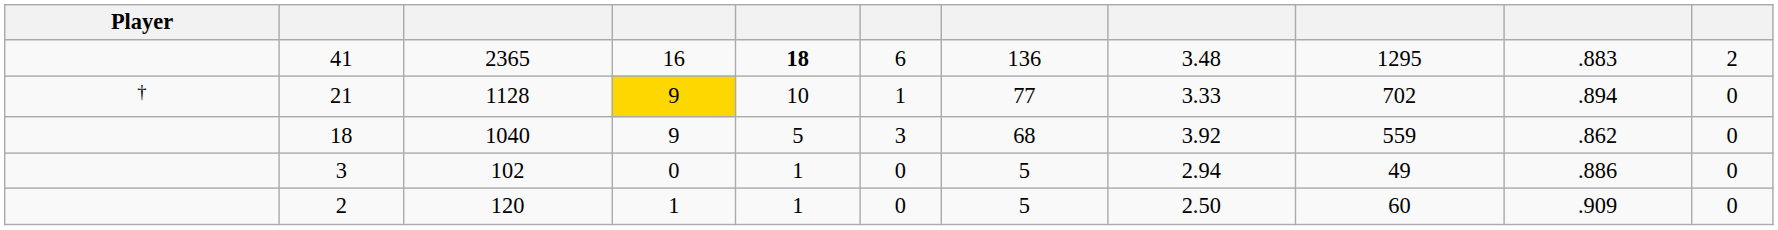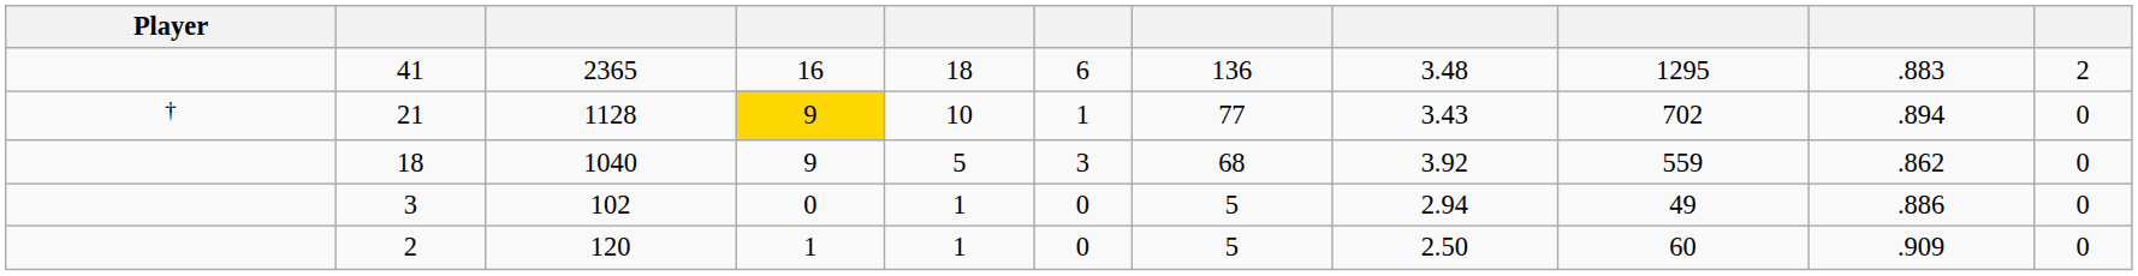 <table class="wikitable sortable" style="width:100%;">
 <tr style="text-align:center; background:#ddd;">
 <th>Player</th>
 <th></th>
 <th></th>
 <th></th>
 <th></th>
 <th></th>
 <th></th>
 <th></th>
 <th></th>
 <th></th>
 <th></th>
 </tr>
 <tr align=center>
 <td></td>
 <td>41</td>
 <td>2365</td>
 <td>16</td>
-<td><strong>18</strong></td>
+<td>18</td>
 <td>6</td>
 <td>136</td>
 <td>3.48</td>
 <td>1295</td>
 <td>.883</td>
 <td>2</td>
 </tr>
 <tr align=center>
 <td><sup>†</sup></td>
 <td>21</td>
 <td>1128</td>
 <td style="background: gold;">9</td>
 <td>10</td>
 <td>1</td>
 <td>77</td>
-<td>3.33</td>
+<td>3.43</td>
 <td>702</td>
 <td>.894</td>
 <td>0</td>
 </tr>
 <tr align=center>
 <td></td>
 <td>18</td>
 <td>1040</td>
 <td>9</td>
 <td>5</td>
 <td>3</td>
 <td>68</td>
 <td>3.92</td>
 <td>559</td>
 <td>.862</td>
 <td>0</td>
 </tr>
 <tr align=center>
 <td></td>
 <td>3</td>
 <td>102</td>
 <td>0</td>
 <td>1</td>
 <td>0</td>
 <td>5</td>
 <td>2.94</td>
 <td>49</td>
 <td>.886</td>
 <td>0</td>
 </tr>
 <tr align=center>
 <td></td>
 <td>2</td>
 <td>120</td>
 <td>1</td>
 <td>1</td>
 <td>0</td>
 <td>5</td>
 <td>2.50</td>
 <td>60</td>
 <td>.909</td>
 <td>0</td>
 </tr>
 </table>
